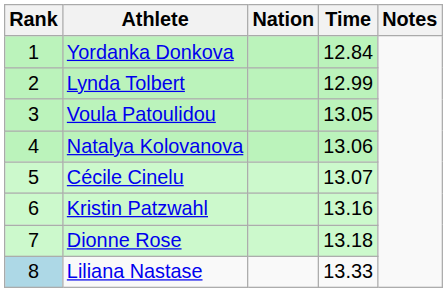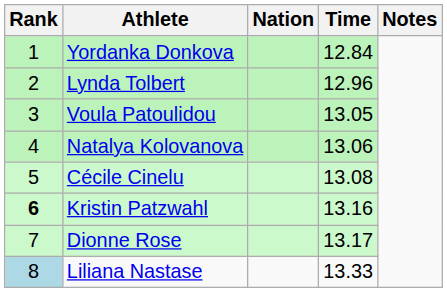 <table class="wikitable sortable" style="text-align:center">
 <tr>
 <th>Rank</th>
 <th>Athlete</th>
 <th>Nation</th>
 <th>Time</th>
 <th>Notes</th>
 </tr>
 <tr style="background:#bbf3bb;">
 <td>1</td>
 <td align=left><a href='#'>Yordanka Donkova</a></td>
 <td align=left></td>
 <td>12.84</td>
 </tr>
 <tr style="background:#bbf3bb;">
 <td>2</td>
 <td align=left><a href='#'>Lynda Tolbert</a></td>
 <td align=left></td>
-<td>12.99</td>
+<td>12.96</td>
 </tr>
 <tr style="background:#bbf3bb;">
 <td>3</td>
 <td align=left><a href='#'>Voula Patoulidou</a></td>
 <td align=left></td>
 <td>13.05</td>
 </tr>
 <tr style="background:#bbf3bb;">
 <td>4</td>
 <td align=left><a href='#'>Natalya Kolovanova</a></td>
 <td align=left></td>
 <td>13.06</td>
 </tr>
 <tr style="background:#ccf9cc;">
 <td>5</td>
 <td align=left><a href='#'>Cécile Cinelu</a></td>
 <td align=left></td>
-<td>13.07</td>
+<td>13.08</td>
 </tr>
 <tr style="background:#ccf9cc;">
-<td>6</td>
+<td><strong>6</strong></td>
 <td align=left><a href='#'>Kristin Patzwahl</a></td>
 <td align=left></td>
 <td>13.16</td>
 </tr>
 <tr style="background:#ccf9cc;">
 <td>7</td>
 <td align=left><a href='#'>Dionne Rose</a></td>
 <td align=left></td>
-<td>13.18</td>
+<td>13.17</td>
 </tr>
 <tr>
 <td style="background: lightblue;">8</td>
 <td align=left><a href='#'>Liliana Nastase</a></td>
 <td align=left></td>
 <td>13.33</td>
 </tr>
 </table>
